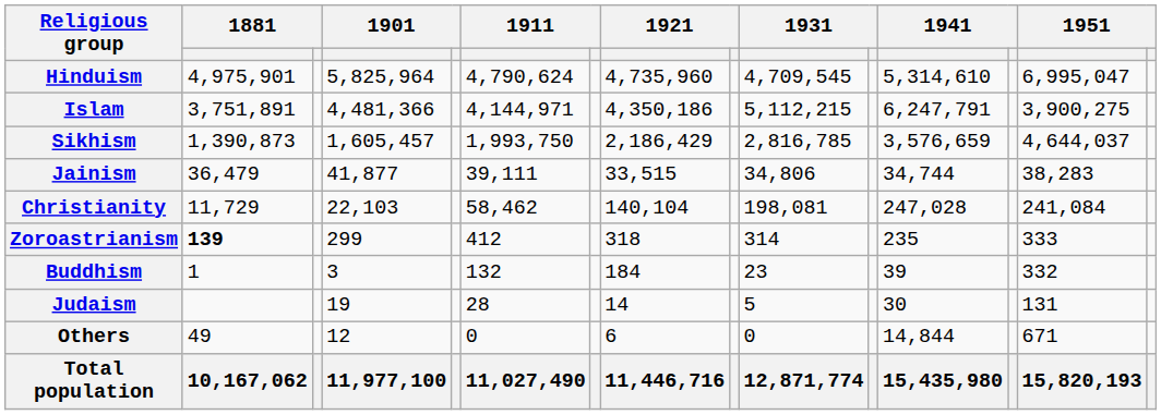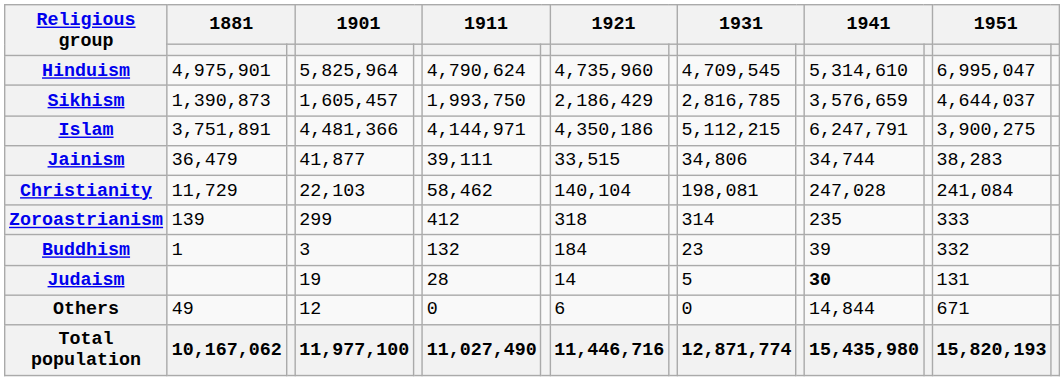 <table class="wikitable sortable">
 <tr>
 <th rowspan="2"><a href='#'>Religious</a><br>group</th>
 <th colspan="2">1881</th>
 <th colspan="2">1901</th>
 <th colspan="2">1911</th>
 <th colspan="2">1921</th>
 <th colspan="2">1931</th>
 <th colspan="2">1941</th>
 <th colspan="2">1951</th>
 </tr>
 <tr>
 <th><a href='#'></a></th>
 <th></th>
 <th></th>
 <th></th>
 <th></th>
 <th></th>
 <th></th>
 <th></th>
 <th></th>
 <th></th>
 <th></th>
 <th></th>
 <th></th>
 <th></th>
 </tr>
 <tr>
 <th><a href='#'>Hinduism</a> </th>
 <td>4,975,901</td>
 <td></td>
 <td>5,825,964</td>
 <td></td>
 <td>4,790,624</td>
 <td></td>
 <td>4,735,960</td>
 <td></td>
 <td>4,709,545</td>
 <td></td>
 <td>5,314,610</td>
 <td></td>
 <td>6,995,047</td>
 <td></td>
 </tr>
 <tr>
+<th><a href='#'>Sikhism</a> </th>
+<td>1,390,873</td>
+<td></td>
+<td>1,605,457</td>
+<td></td>
+<td>1,993,750</td>
+<td></td>
+<td>2,186,429</td>
+<td></td>
+<td>2,816,785</td>
+<td></td>
+<td>3,576,659</td>
+<td></td>
+<td>4,644,037</td>
+<td></td>
+</tr>
+<tr>
 <th><a href='#'>Islam</a> </th>
 <td>3,751,891</td>
 <td></td>
 <td>4,481,366</td>
 <td></td>
 <td>4,144,971</td>
 <td></td>
 <td>4,350,186</td>
 <td></td>
 <td>5,112,215</td>
 <td></td>
 <td>6,247,791</td>
 <td></td>
 <td>3,900,275</td>
-<td></td>
-</tr>
-<tr>
-<th><a href='#'>Sikhism</a> </th>
-<td>1,390,873</td>
-<td></td>
-<td>1,605,457</td>
-<td></td>
-<td>1,993,750</td>
-<td></td>
-<td>2,186,429</td>
-<td></td>
-<td>2,816,785</td>
-<td></td>
-<td>3,576,659</td>
-<td></td>
-<td>4,644,037</td>
 <td></td>
 </tr>
 <tr>
 <th><a href='#'>Jainism</a> </th>
 <td>36,479</td>
 <td></td>
 <td>41,877</td>
 <td></td>
 <td>39,111</td>
 <td></td>
 <td>33,515</td>
 <td></td>
 <td>34,806</td>
 <td></td>
 <td>34,744</td>
 <td></td>
 <td>38,283</td>
 <td></td>
 </tr>
 <tr>
 <th><a href='#'>Christianity</a> </th>
 <td>11,729</td>
 <td></td>
 <td>22,103</td>
 <td></td>
 <td>58,462</td>
 <td></td>
 <td>140,104</td>
 <td></td>
 <td>198,081</td>
 <td></td>
 <td>247,028</td>
 <td></td>
 <td>241,084</td>
 <td></td>
 </tr>
 <tr>
 <th><a href='#'>Zoroastrianism</a> </th>
-<td><strong>139</strong></td>
+<td>139</td>
 <td></td>
 <td>299</td>
 <td></td>
 <td>412</td>
 <td></td>
 <td>318</td>
 <td></td>
 <td>314</td>
 <td></td>
 <td>235</td>
 <td></td>
 <td>333</td>
 <td></td>
 </tr>
 <tr>
 <th><a href='#'>Buddhism</a> </th>
 <td>1</td>
 <td></td>
 <td>3</td>
 <td></td>
 <td>132</td>
 <td></td>
 <td>184</td>
 <td></td>
 <td>23</td>
 <td></td>
 <td>39</td>
 <td></td>
 <td>332</td>
 <td></td>
 </tr>
 <tr>
 <th><a href='#'>Judaism</a> </th>
 <td></td>
 <td></td>
 <td>19</td>
 <td></td>
 <td>28</td>
 <td></td>
 <td>14</td>
 <td></td>
 <td>5</td>
 <td></td>
-<td>30</td>
+<td><strong>30</strong></td>
 <td></td>
 <td>131</td>
 <td></td>
 </tr>
 <tr>
 <th>Others</th>
 <td>49</td>
 <td></td>
 <td>12</td>
 <td></td>
 <td>0</td>
 <td></td>
 <td>6</td>
 <td></td>
 <td>0</td>
 <td></td>
 <td>14,844</td>
 <td></td>
 <td>671</td>
 <td></td>
 </tr>
 <tr>
 <th>Total population</th>
 <th>10,167,062</th>
 <th></th>
 <th>11,977,100</th>
 <th></th>
 <th>11,027,490</th>
 <th></th>
 <th>11,446,716</th>
 <th></th>
 <th>12,871,774</th>
 <th></th>
 <th>15,435,980</th>
 <th></th>
 <th>15,820,193</th>
 <th></th>
 </tr>
 </table>
